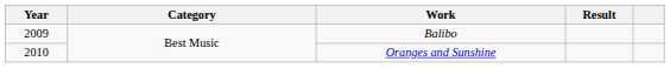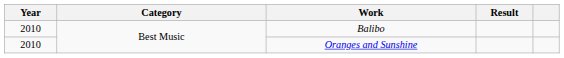 <table class="wikitable">
 <tr>
 <th style="width:5%;">Year</th>
 <th style="width:20%;">Category</th>
 <th style="width:20%;">Work</th>
 <th style="width:5%;">Result</th>
 <th style="width:2.5%;"></th>
 </tr>
 <tr>
-<td style="text-align:center;">2009</td>
+<td style="text-align:center;">2010</td>
 <td rowspan="2" style="text-align:center;">Best Music</td>
 <td style="text-align:center;"><em>Balibo</em></td>
 <td></td>
 <td style="text-align:center;"></td>
 </tr>
 <tr>
 <td style="text-align:center;">2010</td>
 <td style="text-align:center;"><em><a href='#'>Oranges and Sunshine</a></em></td>
 <td></td>
 <td style="text-align:center;"></td>
 </tr>
 </table>
